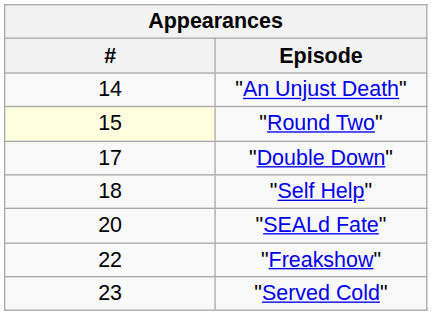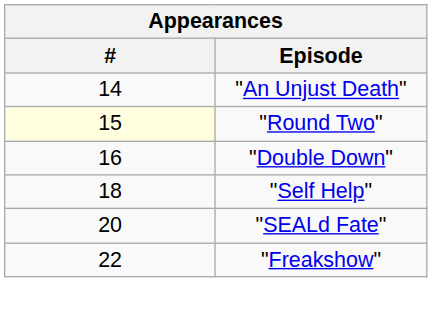 <table class="wikitable" style="text-align:center;">
 <tr>
 <th colspan="2">Appearances</th>
 </tr>
 <tr>
 <th width="150pt">#</th>
 <th width="150pt">Episode</th>
 </tr>
 <tr>
 <td>14</td>
 <td>"<a href='#'>An Unjust Death</a>"</td>
 </tr>
 <tr>
 <td style="background: lightyellow;">15</td>
 <td>"<a href='#'>Round Two</a>"</td>
 </tr>
 <tr>
-<td>17</td>
+<td>16</td>
 <td>"<a href='#'>Double Down</a>"</td>
 </tr>
 <tr>
 <td>18</td>
 <td>"<a href='#'>Self Help</a>"</td>
 </tr>
 <tr>
 <td>20</td>
 <td>"<a href='#'>SEALd Fate</a>"</td>
 </tr>
 <tr>
 <td>22</td>
 <td>"<a href='#'>Freakshow</a>"</td>
 </tr>
-<tr>
-<td>23</td>
-<td>"<a href='#'>Served Cold</a>"</td>
-</tr>
 </table>
